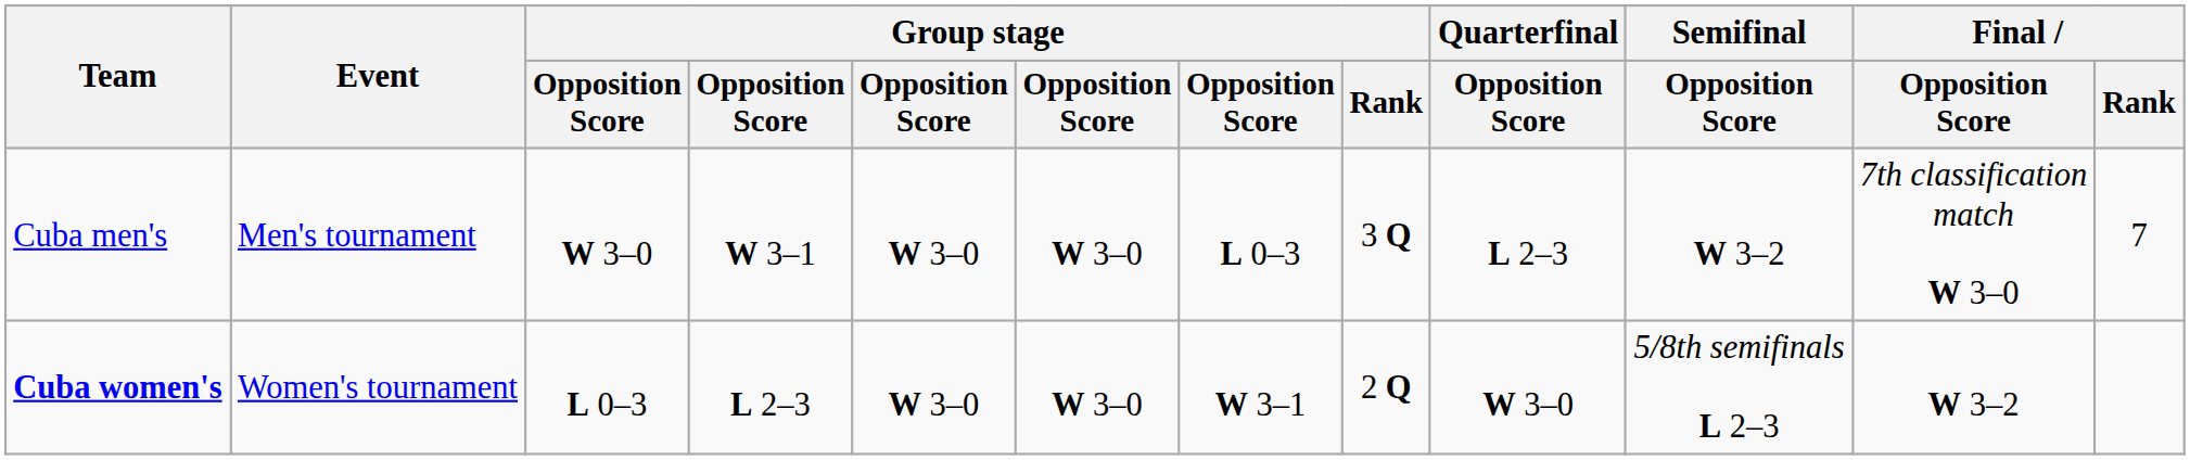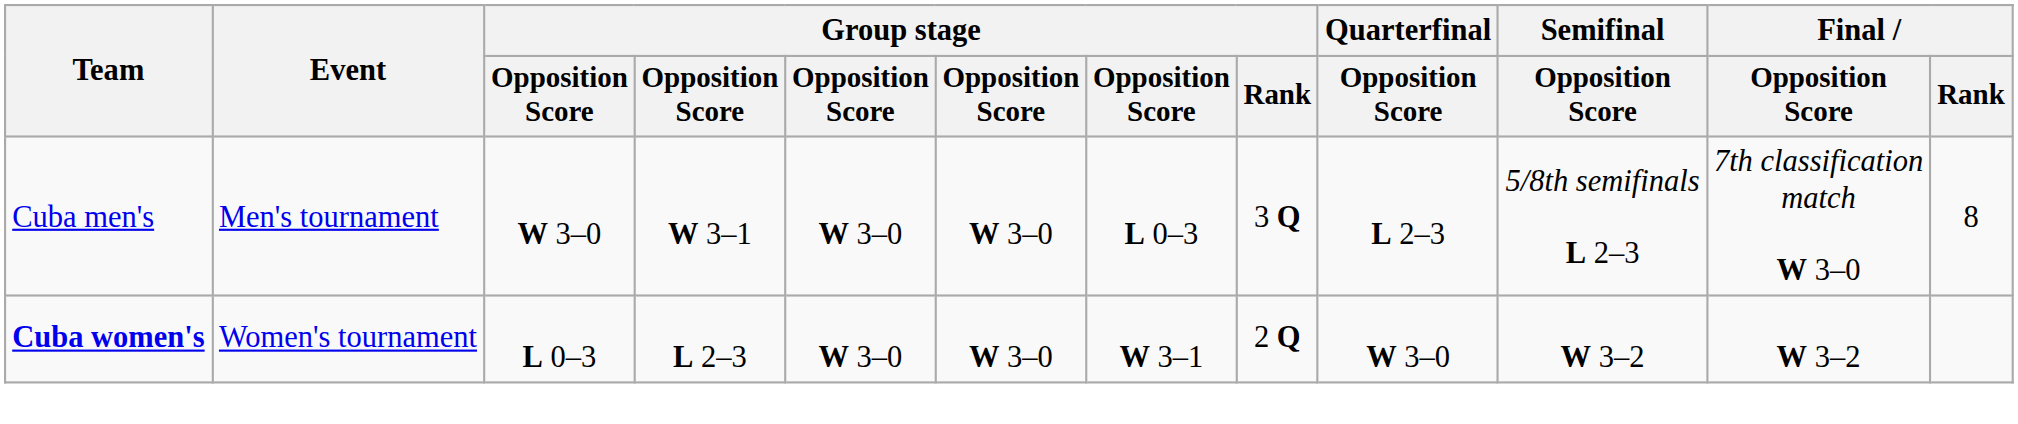 <table class="wikitable" style="font-size:90%">
 <tr>
 <th rowspan=2>Team</th>
 <th rowspan=2>Event</th>
 <th colspan=6>Group stage</th>
 <th>Quarterfinal</th>
 <th>Semifinal</th>
 <th colspan=2>Final / </th>
 </tr>
 <tr style="font-size:95%">
 <th>Opposition<br>Score</th>
 <th>Opposition<br>Score</th>
 <th>Opposition<br>Score</th>
 <th>Opposition<br>Score</th>
 <th>Opposition<br>Score</th>
 <th>Rank</th>
 <th>Opposition<br>Score</th>
 <th>Opposition<br>Score</th>
 <th>Opposition<br>Score</th>
 <th>Rank</th>
 </tr>
 <tr align=center>
 <td align=left><a href='#'>Cuba men's</a></td>
 <td align=left><a href='#'>Men's tournament</a></td>
 <td><br><strong>W</strong> 3–0</td>
 <td><br><strong>W</strong> 3–1</td>
 <td><br><strong>W</strong> 3–0</td>
 <td><br><strong>W</strong> 3–0</td>
 <td><br><strong>L</strong> 0–3</td>
 <td>3 <strong>Q</strong></td>
 <td><br><strong>L</strong> 2–3</td>
-<td><br><strong>W</strong> 3–2</td>
+<td><em>5/8th semifinals</em><br><br><strong>L</strong> 2–3</td>
 <td><em>7th classification<br>match</em><br><br><strong>W</strong> 3–0</td>
-<td>7</td>
+<td>8</td>
 </tr>
 <tr align=center>
 <td align=left><strong><a href='#'>Cuba women's</a></strong></td>
 <td align=left><a href='#'>Women's tournament</a></td>
 <td><br><strong>L</strong> 0–3</td>
 <td><br><strong>L</strong> 2–3</td>
 <td><br><strong>W</strong> 3–0</td>
 <td><br><strong>W</strong> 3–0</td>
 <td><br><strong>W</strong> 3–1</td>
 <td>2 <strong>Q</strong></td>
 <td><br><strong>W</strong> 3–0</td>
-<td><em>5/8th semifinals</em><br><br><strong>L</strong> 2–3</td>
+<td><br><strong>W</strong> 3–2</td>
 <td><br><strong>W</strong> 3–2</td>
 <td></td>
 </tr>
 </table>
